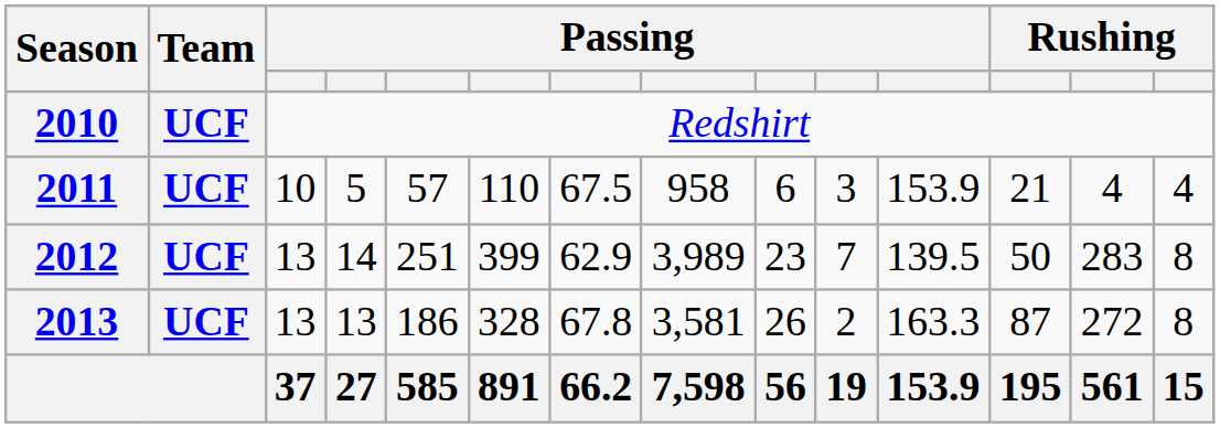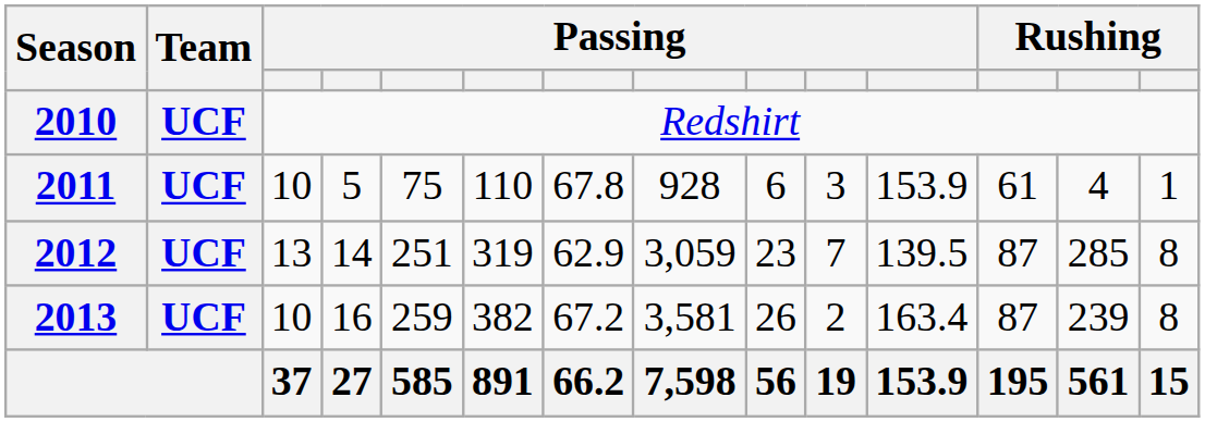 <table class="wikitable" style="text-align:center">
 <tr>
 <th rowspan="2">Season</th>
 <th rowspan="2">Team</th>
 <th colspan="9">Passing</th>
 <th colspan="3">Rushing</th>
 </tr>
 <tr>
 <th></th>
 <th></th>
 <th></th>
 <th></th>
 <th></th>
 <th></th>
 <th></th>
 <th></th>
 <th></th>
 <th></th>
 <th></th>
 <th></th>
 </tr>
 <tr>
 <th><a href='#'>2010</a></th>
 <th><a href='#'>UCF</a></th>
 <td colspan="12"> <em><a href='#'>Redshirt</a></em></td>
 </tr>
 <tr>
 <th><a href='#'>2011</a></th>
 <th><a href='#'>UCF</a></th>
 <td>10</td>
 <td>5</td>
-<td>57</td>
+<td>75</td>
 <td>110</td>
-<td>67.5</td>
-<td>958</td>
+<td>67.8</td>
+<td>928</td>
 <td>6</td>
 <td>3</td>
 <td>153.9</td>
-<td>21</td>
+<td>61</td>
 <td>4</td>
-<td>4</td>
+<td>1</td>
 </tr>
 <tr>
 <th><a href='#'>2012</a></th>
 <th><a href='#'>UCF</a></th>
 <td>13</td>
 <td>14</td>
 <td>251</td>
-<td>399</td>
+<td>319</td>
 <td>62.9</td>
-<td>3,989</td>
+<td>3,059</td>
 <td>23</td>
 <td>7</td>
 <td>139.5</td>
-<td>50</td>
-<td>283</td>
+<td>87</td>
+<td>285</td>
 <td>8</td>
 </tr>
 <tr>
 <th><a href='#'>2013</a></th>
 <th><a href='#'>UCF</a></th>
-<td>13</td>
-<td>13</td>
-<td>186</td>
-<td>328</td>
-<td>67.8</td>
+<td>10</td>
+<td>16</td>
+<td>259</td>
+<td>382</td>
+<td>67.2</td>
 <td>3,581</td>
 <td>26</td>
 <td>2</td>
-<td>163.3</td>
+<td>163.4</td>
 <td>87</td>
-<td>272</td>
+<td>239</td>
 <td>8</td>
 </tr>
 <tr>
 <th colspan="2"></th>
 <th>37</th>
 <th>27</th>
 <th>585</th>
 <th>891</th>
 <th>66.2</th>
 <th>7,598</th>
 <th>56</th>
 <th>19</th>
 <th>153.9</th>
 <th>195</th>
 <th>561</th>
 <th>15</th>
 </tr>
 </table>
